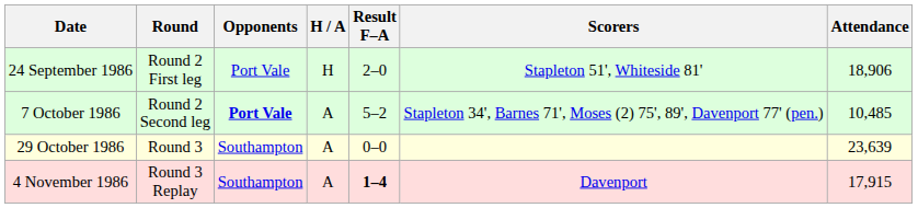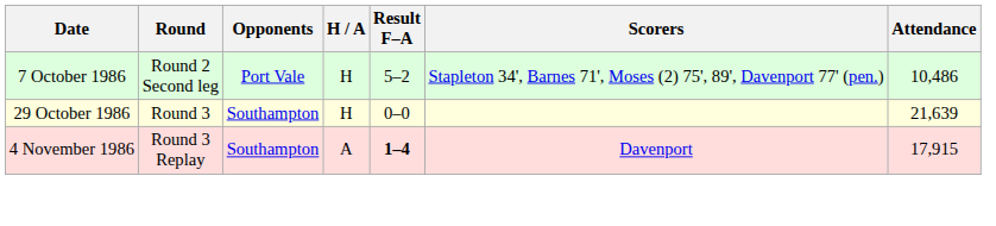 <table class="wikitable" style="text-align:center">
 <tr>
 <th>Date</th>
 <th>Round</th>
 <th>Opponents</th>
 <th>H / A</th>
 <th>Result<br>F–A</th>
 <th>Scorers</th>
 <th>Attendance</th>
 </tr>
 <tr bgcolor="#ddffdd">
-<td>24 September 1986</td>
-<td>Round 2<br>First leg</td>
+<td>7 October 1986</td>
+<td>Round 2<br>Second leg</td>
 <td><a href='#'>Port Vale</a></td>
 <td>H</td>
-<td>2–0</td>
-<td><a href='#'>Stapleton</a> 51', <a href='#'>Whiteside</a> 81'</td>
-<td>18,906</td>
-</tr>
-<tr bgcolor="#ddffdd">
-<td>7 October 1986</td>
-<td>Round 2<br>Second leg</td>
-<td><strong><a href='#'>Port Vale</a></strong></td>
-<td>A</td>
 <td>5–2</td>
 <td><a href='#'>Stapleton</a> 34', <a href='#'>Barnes</a> 71', <a href='#'>Moses</a> (2) 75', 89', <a href='#'>Davenport</a> 77' (<a href='#'>pen.</a>)</td>
-<td>10,485</td>
+<td>10,486</td>
 </tr>
 <tr bgcolor="#ffffdd">
 <td>29 October 1986</td>
 <td>Round 3</td>
 <td><a href='#'>Southampton</a></td>
-<td>A</td>
+<td>H</td>
 <td>0–0</td>
 <td></td>
-<td>23,639</td>
+<td>21,639</td>
 </tr>
 <tr bgcolor="#ffdddd">
 <td>4 November 1986</td>
 <td>Round 3<br>Replay</td>
 <td><a href='#'>Southampton</a></td>
 <td>A</td>
 <td><strong>1–4</strong></td>
 <td><a href='#'>Davenport</a></td>
 <td>17,915</td>
 </tr>
 </table>
